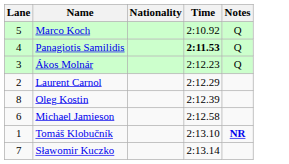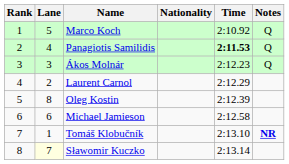 <table class="wikitable sortable" style="text-align:center">
 <tr>
+<th>Rank</th>
 <th>Lane</th>
 <th>Name</th>
 <th>Nationality</th>
 <th>Time</th>
 <th>Notes</th>
 </tr>
 <tr bgcolor=ccffcc>
+<td>1</td>
 <td>5</td>
 <td align=left><a href='#'>Marco Koch</a></td>
 <td align=left></td>
 <td>2:10.92</td>
 <td>Q</td>
 </tr>
 <tr bgcolor=ccffcc>
+<td>2</td>
 <td>4</td>
 <td align=left><a href='#'>Panagiotis Samilidis</a></td>
 <td align=left></td>
 <td><strong>2:11.53</strong></td>
 <td>Q</td>
 </tr>
 <tr bgcolor=ccffcc>
 <td>3</td>
+<td>3</td>
 <td align=left><a href='#'>Ákos Molnár</a></td>
 <td align=left></td>
 <td>2:12.23</td>
 <td>Q</td>
 </tr>
 <tr>
+<td>4</td>
 <td>2</td>
 <td align=left><a href='#'>Laurent Carnol</a></td>
 <td align=left></td>
 <td>2:12.29</td>
 <td></td>
 </tr>
 <tr>
+<td>5</td>
 <td>8</td>
 <td align=left><a href='#'>Oleg Kostin</a></td>
 <td align=left></td>
 <td>2:12.39</td>
 <td></td>
 </tr>
 <tr>
 <td>6</td>
+<td>6</td>
 <td align=left><a href='#'>Michael Jamieson</a></td>
 <td align=left></td>
 <td>2:12.58</td>
 <td></td>
 </tr>
 <tr>
+<td>7</td>
 <td>1</td>
 <td align=left><a href='#'>Tomáš Klobučník</a></td>
 <td align=left></td>
 <td>2:13.10</td>
 <td><strong><a href='#'>NR</a></strong></td>
 </tr>
 <tr>
-<td>7</td>
+<td>8</td>
+<td style="background: lightyellow;">7</td>
 <td align=left><a href='#'>Sławomir Kuczko</a></td>
 <td align=left></td>
 <td>2:13.14</td>
 <td></td>
 </tr>
 </table>
